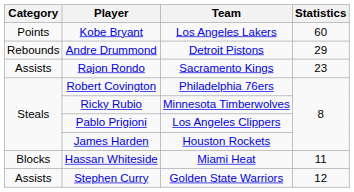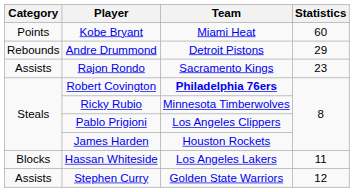 <table class="wikitable" style="text-align:center">
 <tr>
 <th>Category</th>
 <th>Player</th>
 <th>Team</th>
 <th>Statistics</th>
 </tr>
 <tr>
 <td>Points</td>
 <td><a href='#'>Kobe Bryant</a></td>
-<td><a href='#'>Los Angeles Lakers</a></td>
+<td><a href='#'>Miami Heat</a></td>
 <td>60</td>
 </tr>
 <tr>
 <td>Rebounds</td>
 <td><a href='#'>Andre Drummond</a></td>
 <td><a href='#'>Detroit Pistons</a></td>
 <td>29</td>
 </tr>
 <tr>
 <td>Assists</td>
 <td><a href='#'>Rajon Rondo</a></td>
 <td><a href='#'>Sacramento Kings</a></td>
 <td>23</td>
 </tr>
 <tr>
 <td rowspan=4>Steals</td>
 <td><a href='#'>Robert Covington</a></td>
-<td><a href='#'>Philadelphia 76ers</a></td>
+<td><strong><a href='#'>Philadelphia 76ers</a></strong></td>
 <td rowspan=4>8</td>
 </tr>
 <tr>
 <td><a href='#'>Ricky Rubio</a></td>
 <td><a href='#'>Minnesota Timberwolves</a></td>
 </tr>
 <tr>
 <td><a href='#'>Pablo Prigioni</a></td>
 <td><a href='#'>Los Angeles Clippers</a></td>
 </tr>
 <tr>
 <td><a href='#'>James Harden</a></td>
 <td><a href='#'>Houston Rockets</a></td>
 </tr>
 <tr>
 <td>Blocks</td>
 <td><a href='#'>Hassan Whiteside</a></td>
-<td><a href='#'>Miami Heat</a></td>
+<td><a href='#'>Los Angeles Lakers</a></td>
 <td>11</td>
 </tr>
 <tr>
 <td>Assists</td>
 <td><a href='#'>Stephen Curry</a></td>
 <td><a href='#'>Golden State Warriors</a></td>
 <td>12</td>
 </tr>
 </table>
